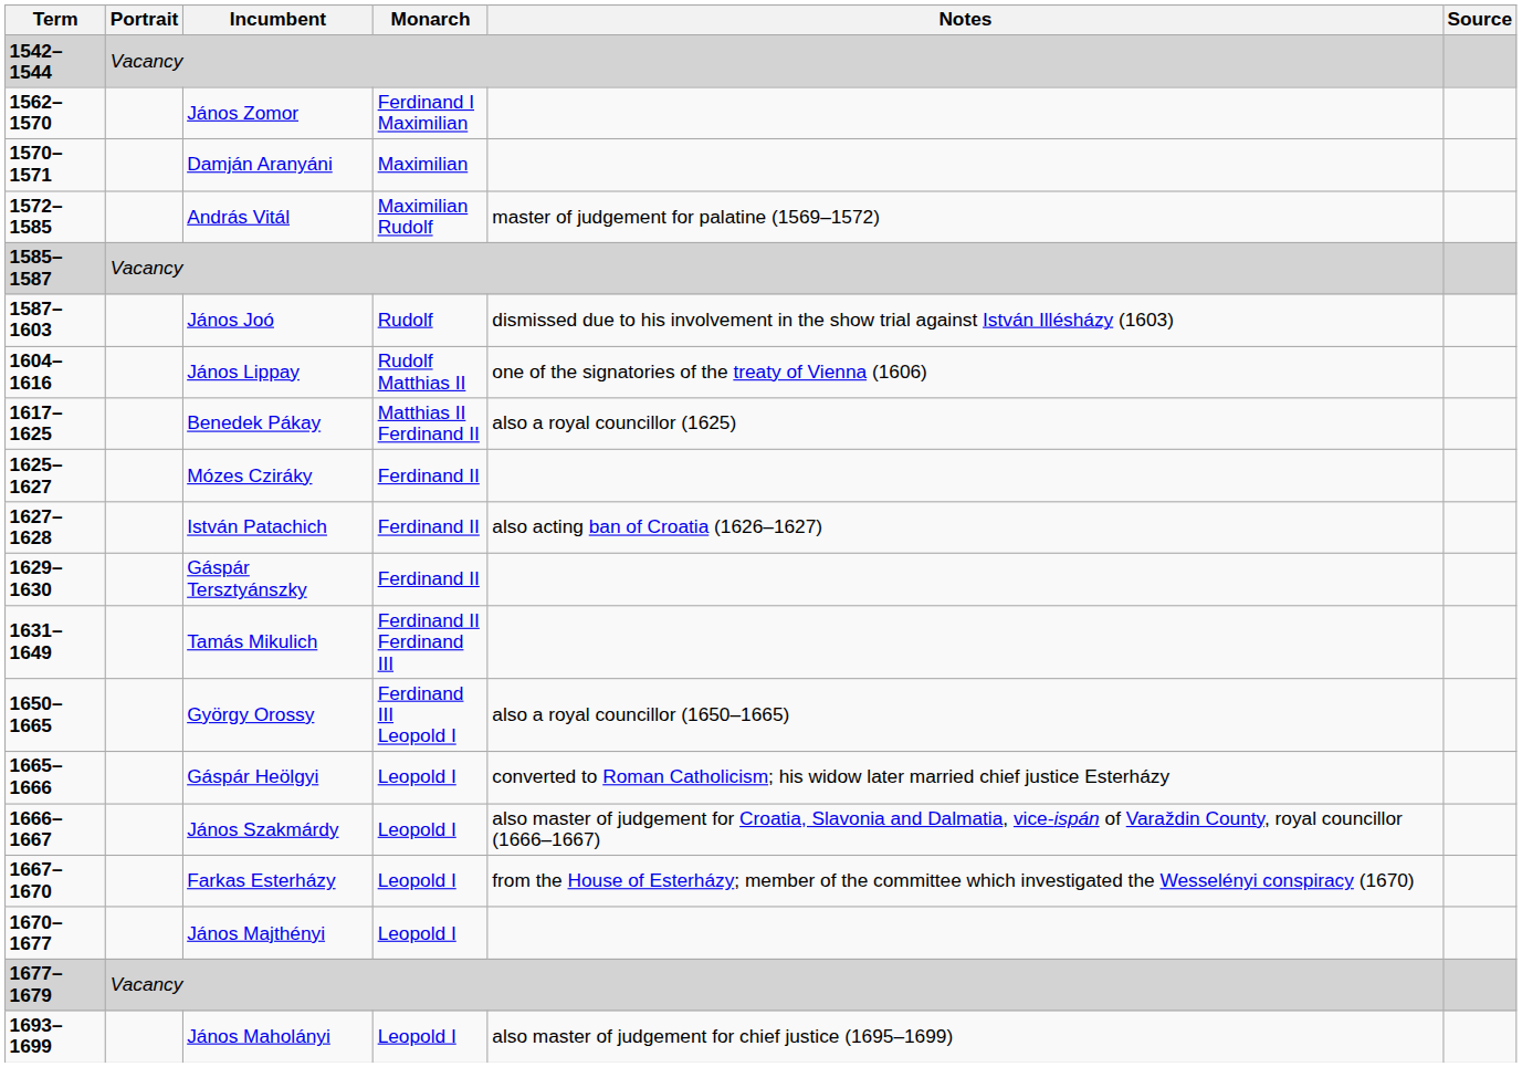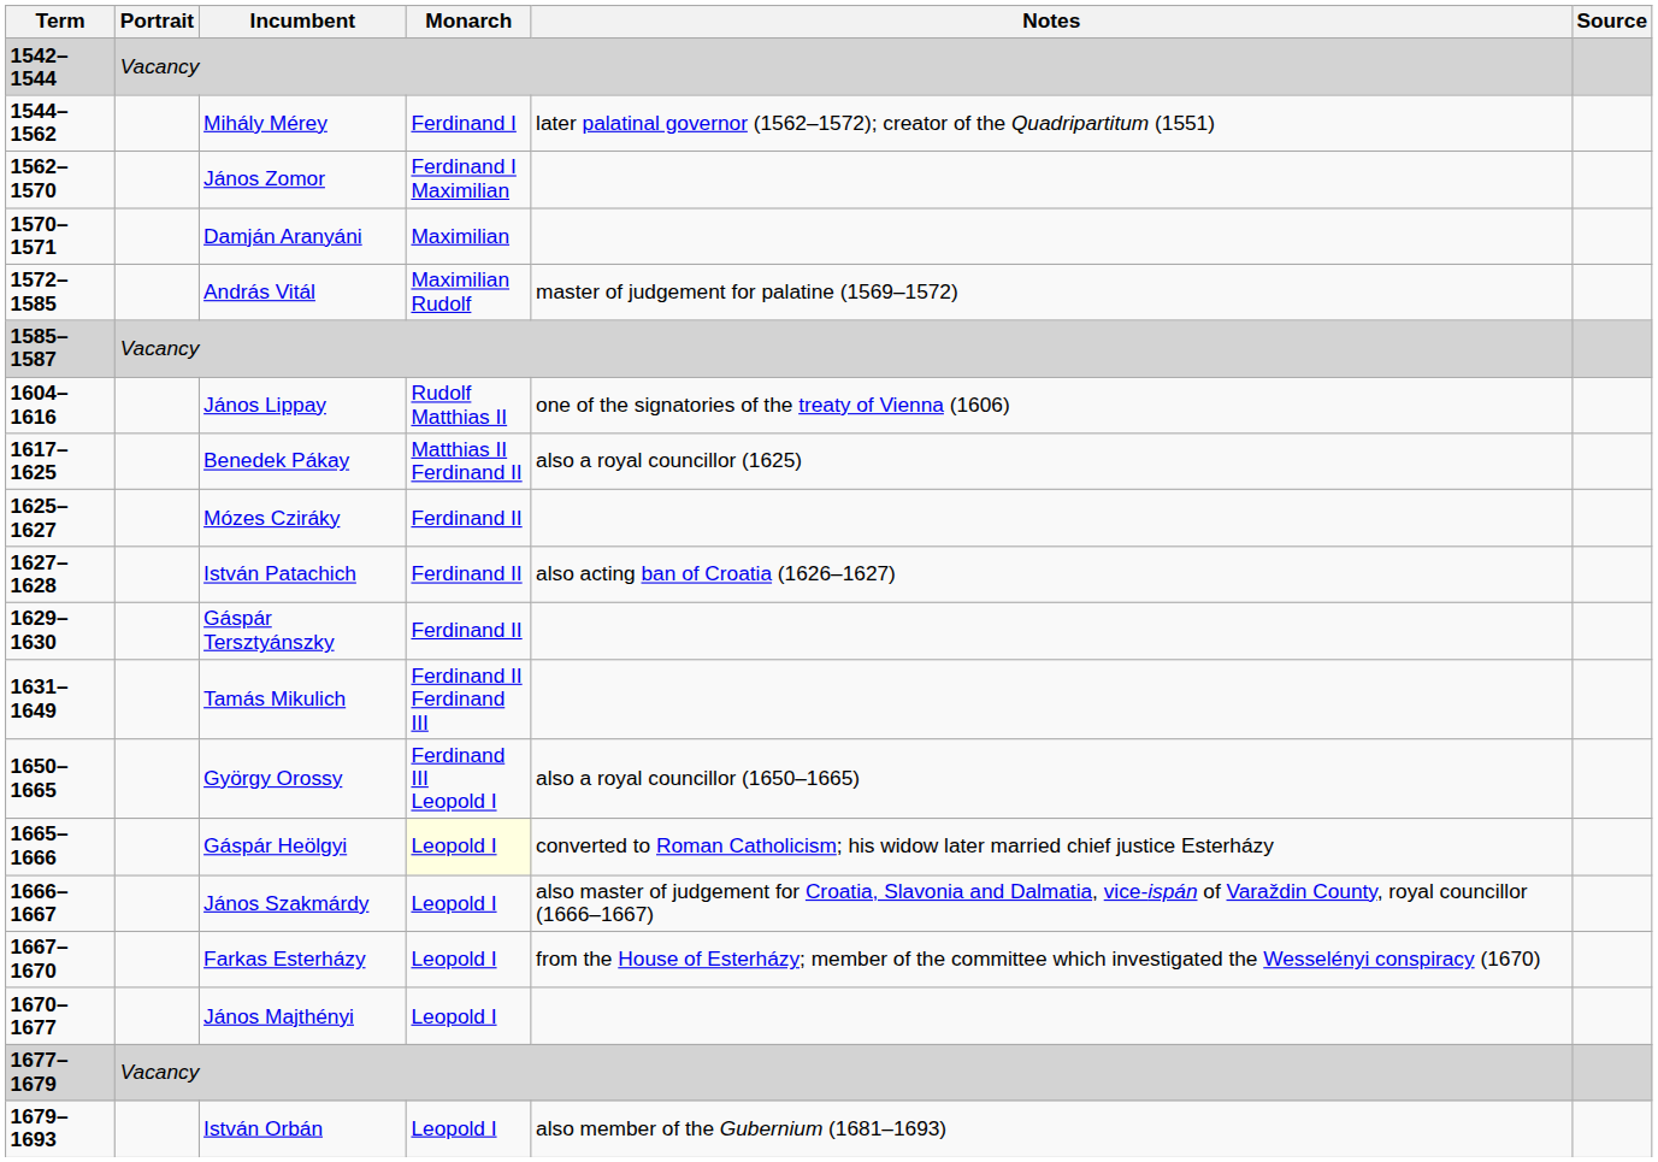 <table width=80% class="wikitable">
 <tr>
 <th>Term</th>
 <th>Portrait</th>
 <th>Incumbent</th>
 <th>Monarch</th>
 <th>Notes</th>
 <th>Source</th>
 </tr>
 <tr style="background-color: lightgrey;">
 <td><strong>1542–1544</strong></td>
 <td colspan="4"><em>Vacancy</em></td>
+<td></td>
+</tr>
+<tr>
+<td><strong>1544–1562</strong></td>
+<td></td>
+<td><a href='#'>Mihály Mérey</a></td>
+<td><a href='#'>Ferdinand I</a></td>
+<td>later <a href='#'>palatinal governor</a> (1562–1572); creator of the <em>Quadripartitum</em> (1551)</td>
 <td></td>
 </tr>
 <tr>
 <td><strong>1562–1570</strong></td>
 <td></td>
 <td><a href='#'>János Zomor</a></td>
 <td><a href='#'>Ferdinand I</a><br><a href='#'>Maximilian</a></td>
 <td></td>
 <td></td>
 </tr>
 <tr>
 <td><strong>1570–1571</strong></td>
 <td></td>
 <td><a href='#'>Damján Aranyáni</a></td>
 <td><a href='#'>Maximilian</a></td>
 <td></td>
 <td></td>
 </tr>
 <tr>
 <td><strong>1572–1585</strong></td>
 <td></td>
 <td><a href='#'>András Vitál</a></td>
 <td><a href='#'>Maximilian</a><br><a href='#'>Rudolf</a></td>
 <td>master of judgement for palatine (1569–1572)</td>
 <td></td>
 </tr>
 <tr style="background-color: lightgrey;">
 <td><strong>1585–1587</strong></td>
 <td colspan="4"><em>Vacancy</em></td>
-<td></td>
-</tr>
-<tr>
-<td><strong>1587–1603</strong></td>
-<td></td>
-<td><a href='#'>János Joó</a></td>
-<td><a href='#'>Rudolf</a></td>
-<td>dismissed due to his involvement in the show trial against <a href='#'>István Illésházy</a> (1603)</td>
 <td></td>
 </tr>
 <tr>
 <td><strong>1604–1616</strong></td>
 <td></td>
 <td><a href='#'>János Lippay</a></td>
 <td><a href='#'>Rudolf</a><br><a href='#'>Matthias II</a></td>
 <td>one of the signatories of the <a href='#'>treaty of Vienna</a> (1606)</td>
 <td></td>
 </tr>
 <tr>
 <td><strong>1617–1625</strong></td>
 <td></td>
 <td><a href='#'>Benedek Pákay</a></td>
 <td><a href='#'>Matthias II</a><br><a href='#'>Ferdinand II</a></td>
 <td>also a royal councillor (1625)</td>
 <td></td>
 </tr>
 <tr>
 <td><strong>1625–1627</strong></td>
 <td></td>
 <td><a href='#'>Mózes Cziráky</a></td>
 <td><a href='#'>Ferdinand II</a></td>
 <td></td>
 <td></td>
 </tr>
 <tr>
 <td><strong>1627–1628</strong></td>
 <td></td>
 <td><a href='#'>István Patachich</a></td>
 <td><a href='#'>Ferdinand II</a></td>
 <td>also acting <a href='#'>ban of Croatia</a> (1626–1627)</td>
 <td></td>
 </tr>
 <tr>
 <td><strong>1629–1630</strong></td>
 <td></td>
 <td><a href='#'>Gáspár Tersztyánszky</a></td>
 <td><a href='#'>Ferdinand II</a></td>
 <td></td>
 <td></td>
 </tr>
 <tr>
 <td><strong>1631–1649</strong></td>
 <td></td>
 <td><a href='#'>Tamás Mikulich</a></td>
 <td><a href='#'>Ferdinand II</a><br><a href='#'>Ferdinand III</a></td>
 <td></td>
 <td></td>
 </tr>
 <tr>
 <td><strong>1650–1665</strong></td>
 <td></td>
 <td><a href='#'>György Orossy</a></td>
 <td><a href='#'>Ferdinand III</a><br><a href='#'>Leopold I</a></td>
 <td>also a royal councillor (1650–1665)</td>
 <td></td>
 </tr>
 <tr>
 <td><strong>1665–1666</strong></td>
 <td></td>
 <td><a href='#'>Gáspár Heölgyi</a></td>
-<td><a href='#'>Leopold I</a></td>
+<td style="background: lightyellow;"><a href='#'>Leopold I</a></td>
 <td>converted to <a href='#'>Roman Catholicism</a>; his widow later married chief justice Esterházy</td>
 <td></td>
 </tr>
 <tr>
 <td><strong>1666–1667</strong></td>
 <td></td>
 <td><a href='#'>János Szakmárdy</a></td>
 <td><a href='#'>Leopold I</a></td>
 <td>also master of judgement for <a href='#'>Croatia, Slavonia and Dalmatia</a>, <a href='#'>vice-<em>ispán</em></a> of <a href='#'>Varaždin County</a>, royal councillor (1666–1667)</td>
 <td></td>
 </tr>
 <tr>
 <td><strong>1667–1670</strong></td>
 <td></td>
 <td><a href='#'>Farkas Esterházy</a></td>
 <td><a href='#'>Leopold I</a></td>
 <td>from the <a href='#'>House of Esterházy</a>; member of the committee which investigated the <a href='#'>Wesselényi conspiracy</a> (1670)</td>
 <td></td>
 </tr>
 <tr>
 <td><strong>1670–1677</strong></td>
 <td></td>
 <td><a href='#'>János Majthényi</a></td>
 <td><a href='#'>Leopold I</a></td>
 <td></td>
 <td></td>
 </tr>
 <tr style="background-color: lightgrey;">
 <td><strong>1677–1679</strong></td>
 <td colspan="4"><em>Vacancy</em></td>
 <td></td>
 </tr>
 <tr>
-<td><strong>1693–1699</strong></td>
+<td><strong>1679–1693</strong></td>
 <td></td>
-<td><a href='#'>János Maholányi</a></td>
+<td><a href='#'>István Orbán</a></td>
 <td><a href='#'>Leopold I</a></td>
-<td>also master of judgement for chief justice (1695–1699)</td>
+<td>also member of the <em>Gubernium</em> (1681–1693)</td>
 <td></td>
 </tr>
 </table>
